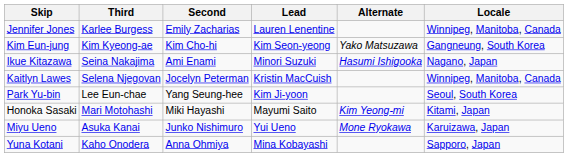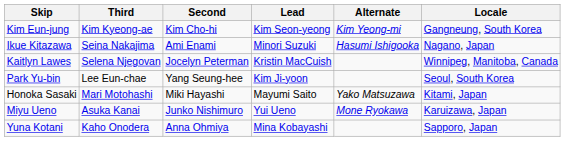 <table class=wikitable>
 <tr>
 <th scope="col">Skip</th>
 <th scope="col">Third</th>
 <th scope="col">Second</th>
 <th scope="col">Lead</th>
 <th scope="col">Alternate</th>
 <th scope="col">Locale</th>
 </tr>
 <tr>
-<td><a href='#'>Jennifer Jones</a></td>
-<td><a href='#'>Karlee Burgess</a></td>
-<td><a href='#'>Emily Zacharias</a></td>
-<td><a href='#'>Lauren Lenentine</a></td>
-<td></td>
-<td> <a href='#'>Winnipeg</a>, <a href='#'>Manitoba</a>, <a href='#'>Canada</a></td>
-</tr>
-<tr>
 <td><a href='#'>Kim Eun-jung</a></td>
 <td><a href='#'>Kim Kyeong-ae</a></td>
 <td><a href='#'>Kim Cho-hi</a></td>
 <td><a href='#'>Kim Seon-yeong</a></td>
-<td><em>Yako Matsuzawa</em></td>
+<td><em><a href='#'>Kim Yeong-mi</a></em></td>
 <td> <a href='#'>Gangneung</a>, <a href='#'>South Korea</a></td>
 </tr>
 <tr>
 <td><a href='#'>Ikue Kitazawa</a></td>
 <td><a href='#'>Seina Nakajima</a></td>
 <td><a href='#'>Ami Enami</a></td>
 <td><a href='#'>Minori Suzuki</a></td>
 <td><em><a href='#'>Hasumi Ishigooka</a></em></td>
 <td> <a href='#'>Nagano</a>, <a href='#'>Japan</a></td>
 </tr>
 <tr>
 <td><a href='#'>Kaitlyn Lawes</a></td>
 <td><a href='#'>Selena Njegovan</a></td>
 <td><a href='#'>Jocelyn Peterman</a></td>
 <td><a href='#'>Kristin MacCuish</a></td>
 <td></td>
 <td> <a href='#'>Winnipeg</a>, <a href='#'>Manitoba</a>, <a href='#'>Canada</a></td>
 </tr>
 <tr>
 <td><a href='#'>Park Yu-bin</a></td>
 <td>Lee Eun-chae</td>
 <td>Yang Seung-hee</td>
 <td><a href='#'>Kim Ji-yoon</a></td>
 <td></td>
 <td> <a href='#'>Seoul</a>, <a href='#'>South Korea</a></td>
 </tr>
 <tr>
 <td>Honoka Sasaki</td>
 <td><a href='#'>Mari Motohashi</a></td>
 <td>Miki Hayashi</td>
 <td>Mayumi Saito</td>
-<td><em><a href='#'>Kim Yeong-mi</a></em></td>
+<td><em>Yako Matsuzawa</em></td>
 <td> <a href='#'>Kitami</a>, <a href='#'>Japan</a></td>
 </tr>
 <tr>
 <td><a href='#'>Miyu Ueno</a></td>
 <td><a href='#'>Asuka Kanai</a></td>
 <td><a href='#'>Junko Nishimuro</a></td>
 <td><a href='#'>Yui Ueno</a></td>
 <td><em><a href='#'>Mone Ryokawa</a></em></td>
 <td> <a href='#'>Karuizawa</a>, <a href='#'>Japan</a></td>
 </tr>
 <tr>
 <td><a href='#'>Yuna Kotani</a></td>
 <td><a href='#'>Kaho Onodera</a></td>
 <td><a href='#'>Anna Ohmiya</a></td>
 <td><a href='#'>Mina Kobayashi</a></td>
 <td></td>
 <td> <a href='#'>Sapporo</a>, <a href='#'>Japan</a></td>
 </tr>
 </table>
